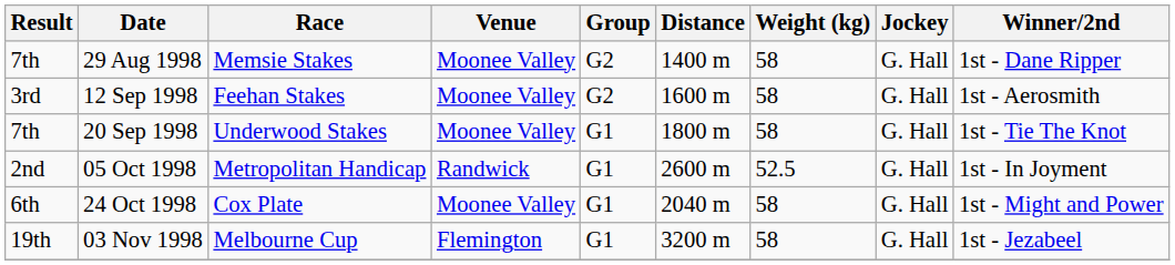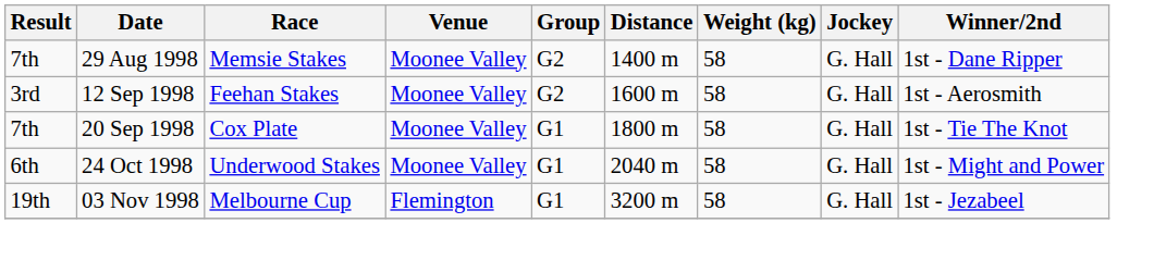 <table class="wikitable">
 <tr>
 <th>Result</th>
 <th>Date</th>
 <th>Race</th>
 <th>Venue</th>
 <th>Group</th>
 <th>Distance</th>
 <th>Weight (kg)</th>
 <th>Jockey</th>
 <th>Winner/2nd</th>
 </tr>
 <tr>
 <td>7th</td>
 <td>29 Aug 1998</td>
 <td><a href='#'>Memsie Stakes</a></td>
 <td><a href='#'>Moonee Valley</a></td>
 <td>G2</td>
 <td>1400 m</td>
 <td>58</td>
 <td>G. Hall</td>
 <td>1st - <a href='#'>Dane Ripper</a></td>
 </tr>
 <tr>
 <td>3rd</td>
 <td>12 Sep 1998</td>
 <td><a href='#'>Feehan Stakes</a></td>
 <td><a href='#'>Moonee Valley</a></td>
 <td>G2</td>
 <td>1600 m</td>
 <td>58</td>
 <td>G. Hall</td>
 <td>1st - Aerosmith</td>
 </tr>
 <tr>
 <td>7th</td>
 <td>20 Sep 1998</td>
-<td><a href='#'>Underwood Stakes</a></td>
+<td><a href='#'>Cox Plate</a></td>
 <td><a href='#'>Moonee Valley</a></td>
 <td>G1</td>
 <td>1800 m</td>
 <td>58</td>
 <td>G. Hall</td>
 <td>1st - <a href='#'>Tie The Knot</a></td>
 </tr>
 <tr>
-<td>2nd</td>
-<td>05 Oct 1998</td>
-<td><a href='#'>Metropolitan Handicap</a></td>
-<td><a href='#'>Randwick</a></td>
-<td>G1</td>
-<td>2600 m</td>
-<td>52.5</td>
-<td>G. Hall</td>
-<td>1st - In Joyment</td>
-</tr>
-<tr>
 <td>6th</td>
 <td>24 Oct 1998</td>
-<td><a href='#'>Cox Plate</a></td>
+<td><a href='#'>Underwood Stakes</a></td>
 <td><a href='#'>Moonee Valley</a></td>
 <td>G1</td>
 <td>2040 m</td>
 <td>58</td>
 <td>G. Hall</td>
 <td>1st - <a href='#'>Might and Power</a></td>
 </tr>
 <tr>
 <td>19th</td>
 <td>03 Nov 1998</td>
 <td><a href='#'>Melbourne Cup</a></td>
 <td><a href='#'>Flemington</a></td>
 <td>G1</td>
 <td>3200 m</td>
 <td>58</td>
 <td>G. Hall</td>
 <td>1st - <a href='#'>Jezabeel</a></td>
 </tr>
 <tr>
 </tr>
 </table>
